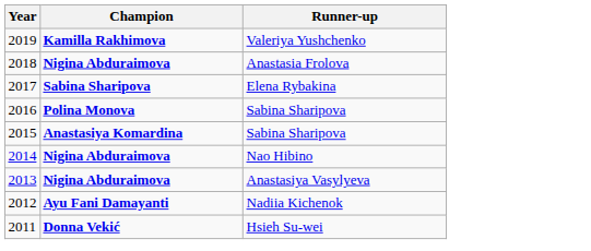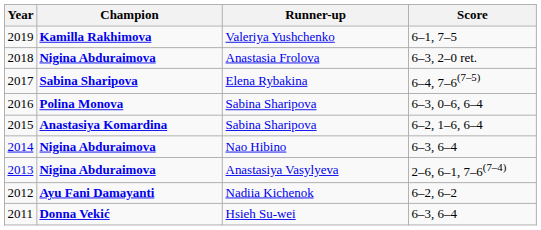 <table class="wikitable" style="font-size:90%">
 <tr>
 <th>Year</th>
 <th width="200">Champion</th>
 <th width="200">Runner-up</th>
+<th width="135">Score</th>
 </tr>
 <tr>
 <td>2019</td>
 <td> <strong><a href='#'>Kamilla Rakhimova</a></strong></td>
 <td> <a href='#'>Valeriya Yushchenko</a></td>
+<td>6–1, 7–5</td>
 </tr>
 <tr>
 <td>2018</td>
 <td> <strong><a href='#'>Nigina Abduraimova</a></strong></td>
 <td> <a href='#'>Anastasia Frolova</a></td>
+<td>6–3, 2–0 ret.</td>
 </tr>
 <tr>
 <td>2017</td>
 <td> <strong><a href='#'>Sabina Sharipova</a></strong></td>
 <td> <a href='#'>Elena Rybakina</a></td>
+<td>6–4, 7–6<sup>(7–5)</sup></td>
 </tr>
 <tr>
 <td>2016</td>
 <td> <strong><a href='#'>Polina Monova</a></strong></td>
 <td> <a href='#'>Sabina Sharipova</a></td>
+<td>6–3, 0–6, 6–4</td>
 </tr>
 <tr>
 <td>2015</td>
 <td> <strong><a href='#'>Anastasiya Komardina</a></strong></td>
 <td> <a href='#'>Sabina Sharipova</a></td>
+<td>6–2, 1–6, 6–4</td>
 </tr>
 <tr>
 <td><a href='#'>2014</a></td>
 <td> <strong><a href='#'>Nigina Abduraimova</a></strong></td>
 <td> <a href='#'>Nao Hibino</a></td>
+<td>6–3, 6–4</td>
 </tr>
 <tr>
 <td><a href='#'>2013</a></td>
 <td> <strong><a href='#'>Nigina Abduraimova</a></strong></td>
 <td> <a href='#'>Anastasiya Vasylyeva</a></td>
+<td>2–6, 6–1, 7–6<sup>(7–4)</sup></td>
 </tr>
 <tr>
 <td>2012</td>
 <td> <strong><a href='#'>Ayu Fani Damayanti</a></strong></td>
 <td> <a href='#'>Nadiia Kichenok</a></td>
+<td>6–2, 6–2</td>
 </tr>
 <tr>
 <td>2011</td>
 <td> <strong><a href='#'>Donna Vekić</a></strong></td>
 <td> <a href='#'>Hsieh Su-wei</a></td>
+<td>6–3, 6–4</td>
 </tr>
 </table>
